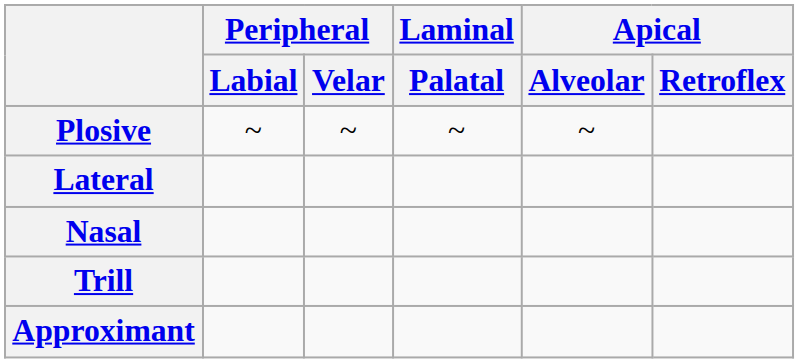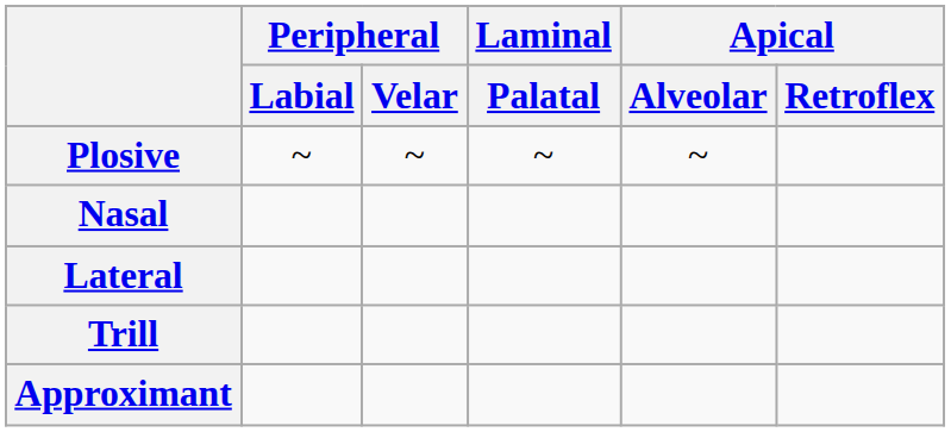 <table class="wikitable" style="text-align:center">
 <tr>
 <th rowspan="2"></th>
 <th colspan="2"><a href='#'>Peripheral</a></th>
 <th><a href='#'>Laminal</a></th>
 <th colspan="2"><a href='#'>Apical</a></th>
 </tr>
 <tr>
 <th><a href='#'>Labial</a></th>
 <th><a href='#'>Velar</a></th>
 <th><a href='#'>Palatal</a></th>
 <th><a href='#'>Alveolar</a></th>
 <th><a href='#'>Retroflex</a></th>
 </tr>
 <tr>
 <th><a href='#'>Plosive</a></th>
 <td> ~  </td>
 <td> ~  </td>
 <td> ~  </td>
 <td> ~  </td>
 <td></td>
 </tr>
 <tr>
+<th><a href='#'>Nasal</a></th>
+<td></td>
+<td> </td>
+<td> </td>
+<td></td>
+<td></td>
+</tr>
+<tr>
 <th><a href='#'>Lateral</a></th>
 <td></td>
 <td></td>
 <td></td>
-<td></td>
-<td></td>
-</tr>
-<tr>
-<th><a href='#'>Nasal</a></th>
-<td></td>
-<td> </td>
-<td> </td>
 <td></td>
 <td></td>
 </tr>
 <tr>
 <th><a href='#'>Trill</a></th>
 <td></td>
 <td></td>
 <td></td>
 <td> </td>
 <td></td>
 </tr>
 <tr>
 <th><a href='#'>Approximant</a></th>
 <td></td>
 <td></td>
 <td> </td>
 <td></td>
 <td> </td>
 </tr>
 </table>
